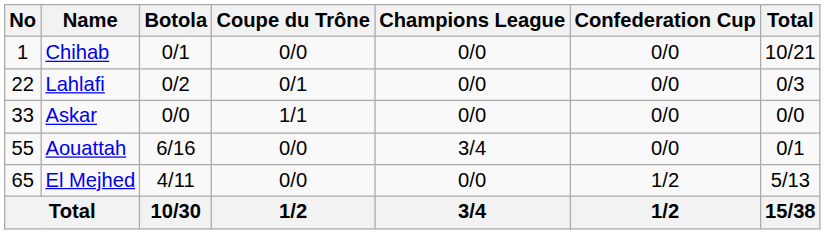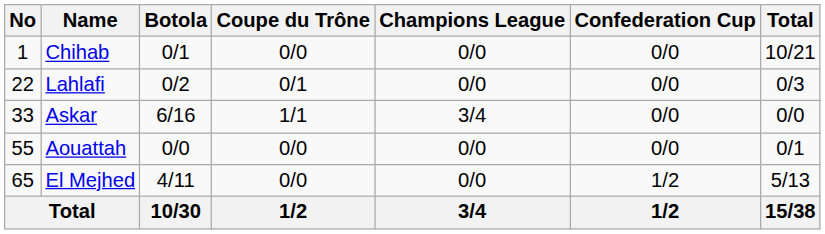 <table class="wikitable" style="text-align: center">
 <tr>
 <th>No</th>
 <th>Name</th>
 <th>Botola</th>
 <th>Coupe du Trône</th>
 <th>Champions League</th>
 <th>Confederation Cup</th>
 <th>Total</th>
 </tr>
 <tr>
 <td>1</td>
 <td align=left> <a href='#'>Chihab</a></td>
 <td>0/1</td>
 <td>0/0</td>
 <td>0/0</td>
 <td>0/0</td>
 <td>10/21</td>
 </tr>
 <tr>
 <td>22</td>
 <td align=left> <a href='#'>Lahlafi</a></td>
 <td>0/2</td>
 <td>0/1</td>
 <td>0/0</td>
 <td>0/0</td>
 <td>0/3</td>
 </tr>
 <tr>
 <td>33</td>
 <td align=left> <a href='#'>Askar</a></td>
-<td>0/0</td>
+<td>6/16</td>
 <td>1/1</td>
-<td>0/0</td>
+<td>3/4</td>
 <td>0/0</td>
 <td>0/0</td>
 </tr>
 <tr>
 <td>55</td>
 <td align=left> <a href='#'>Aouattah</a></td>
-<td>6/16</td>
 <td>0/0</td>
-<td>3/4</td>
+<td>0/0</td>
+<td>0/0</td>
 <td>0/0</td>
 <td>0/1</td>
 </tr>
 <tr>
 <td>65</td>
 <td align=left> <a href='#'>El Mejhed</a></td>
 <td>4/11</td>
 <td>0/0</td>
 <td>0/0</td>
 <td>1/2</td>
 <td>5/13</td>
 </tr>
 <tr>
 <th colspan=2>Total</th>
 <th>10/30</th>
 <th>1/2</th>
 <th>3/4</th>
 <th>1/2</th>
 <th>15/38</th>
 </tr>
 </table>
